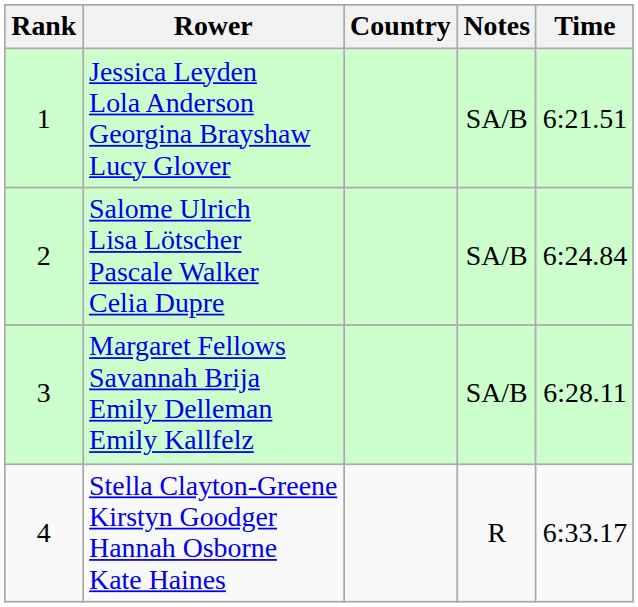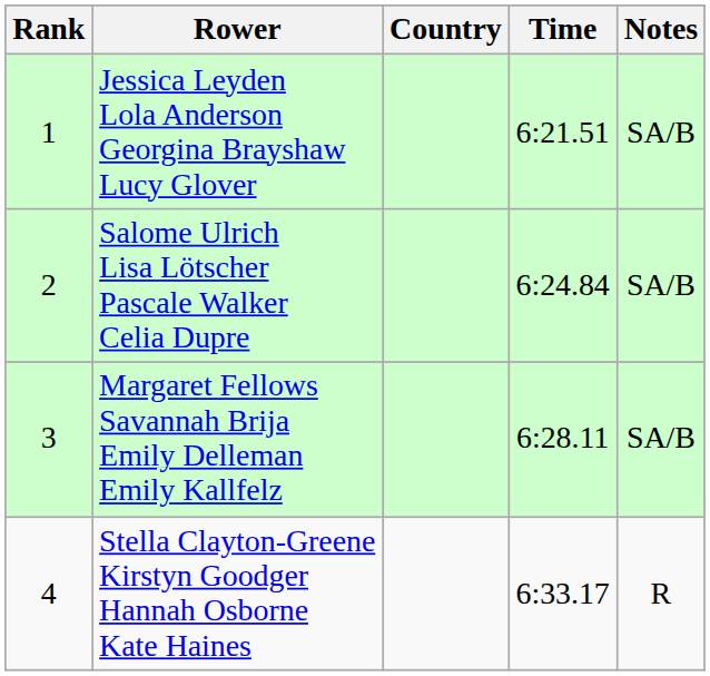 <table class="wikitable" style="text-align:center">
 <tr>
 <th>Rank</th>
 <th>Rower</th>
 <th>Country</th>
+<th>Time</th>
 <th>Notes</th>
-<th>Time</th>
 </tr>
 <tr bgcolor=ccffcc>
 <td>1</td>
 <td align="left"><a href='#'>Jessica Leyden</a><br><a href='#'>Lola Anderson</a><br><a href='#'>Georgina Brayshaw</a><br><a href='#'>Lucy Glover</a></td>
 <td align="left"></td>
+<td>6:21.51</td>
 <td>SA/B</td>
-<td>6:21.51</td>
 </tr>
 <tr bgcolor=ccffcc>
 <td>2</td>
 <td align="left"><a href='#'>Salome Ulrich</a><br><a href='#'>Lisa Lötscher</a><br><a href='#'>Pascale Walker</a><br><a href='#'>Celia Dupre</a></td>
 <td align="left"></td>
+<td>6:24.84</td>
 <td>SA/B</td>
-<td>6:24.84</td>
 </tr>
 <tr bgcolor=ccffcc>
 <td>3</td>
 <td align="left"><a href='#'>Margaret Fellows</a><br><a href='#'>Savannah Brija</a><br><a href='#'>Emily Delleman</a><br><a href='#'>Emily Kallfelz</a></td>
 <td align="left"></td>
+<td>6:28.11</td>
 <td>SA/B</td>
-<td>6:28.11</td>
 </tr>
 <tr>
 <td>4</td>
 <td align="left"><a href='#'>Stella Clayton-Greene</a><br><a href='#'>Kirstyn Goodger</a><br><a href='#'>Hannah Osborne</a><br><a href='#'>Kate Haines</a></td>
 <td align="left"></td>
+<td>6:33.17</td>
 <td>R</td>
-<td>6:33.17</td>
 </tr>
 </table>
